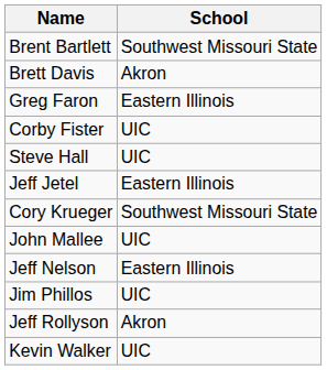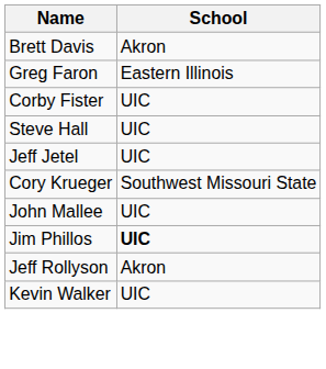 <table class=wikitable>
 <tr>
 <th>Name</th>
 <th>School</th>
-</tr>
-<tr>
-<td>Brent Bartlett</td>
-<td>Southwest Missouri State</td>
 </tr>
 <tr>
 <td>Brett Davis</td>
 <td>Akron</td>
 </tr>
 <tr>
 <td>Greg Faron</td>
 <td>Eastern Illinois</td>
 </tr>
 <tr>
 <td>Corby Fister</td>
 <td>UIC</td>
 </tr>
 <tr>
 <td>Steve Hall</td>
 <td>UIC</td>
 </tr>
 <tr>
 <td>Jeff Jetel</td>
-<td>Eastern Illinois</td>
+<td>UIC</td>
 </tr>
 <tr>
 <td>Cory Krueger</td>
 <td>Southwest Missouri State</td>
 </tr>
 <tr>
 <td>John Mallee</td>
 <td>UIC</td>
 </tr>
 <tr>
-<td>Jeff Nelson</td>
-<td>Eastern Illinois</td>
-</tr>
-<tr>
 <td>Jim Phillos</td>
-<td>UIC</td>
+<td><strong>UIC</strong></td>
 </tr>
 <tr>
 <td>Jeff Rollyson</td>
 <td>Akron</td>
 </tr>
 <tr>
 <td>Kevin Walker</td>
 <td>UIC</td>
 </tr>
 </table>
